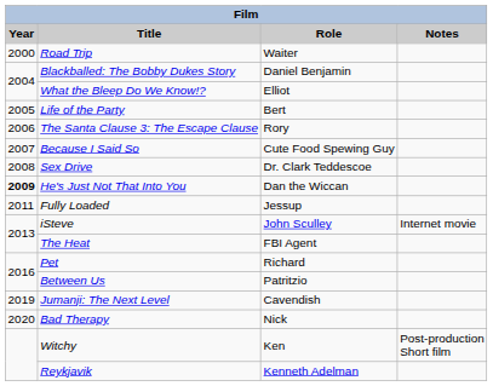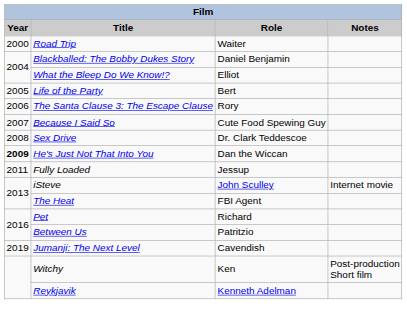 <table class="wikitable">
 <tr>
 <th colspan=4 style="background:#B0C4DE;">Film</th>
 </tr>
 <tr>
 <th style="background: #CCCCCC;">Year</th>
 <th style="background: #CCCCCC;">Title</th>
 <th style="background: #CCCCCC;">Role</th>
 <th style="background: #CCCCCC;">Notes</th>
 </tr>
 <tr>
 <td>2000</td>
 <td><em><a href='#'>Road Trip</a></em></td>
 <td>Waiter</td>
 <td></td>
 </tr>
 <tr>
 <td rowspan=2>2004</td>
 <td><em><a href='#'>Blackballed: The Bobby Dukes Story</a></em></td>
 <td>Daniel Benjamin</td>
 <td></td>
 </tr>
 <tr>
 <td><em><a href='#'>What the Bleep Do We Know!?</a></em></td>
 <td>Elliot</td>
 <td></td>
 </tr>
 <tr>
 <td>2005</td>
 <td><em><a href='#'>Life of the Party</a></em></td>
 <td>Bert</td>
 <td></td>
 </tr>
 <tr>
 <td>2006</td>
 <td><em><a href='#'>The Santa Clause 3: The Escape Clause</a></em></td>
 <td>Rory</td>
 <td></td>
 </tr>
 <tr>
 <td>2007</td>
 <td><em><a href='#'>Because I Said So</a></em></td>
 <td>Cute Food Spewing Guy</td>
 <td></td>
 </tr>
 <tr>
 <td>2008</td>
 <td><em><a href='#'>Sex Drive</a></em></td>
 <td>Dr. Clark Teddescoe</td>
 <td></td>
 </tr>
 <tr>
 <td><strong>2009</strong></td>
 <td><em><a href='#'>He's Just Not That Into You</a></em></td>
 <td>Dan the Wiccan</td>
 <td></td>
 </tr>
 <tr>
 <td>2011</td>
 <td><em>Fully Loaded</em></td>
 <td>Jessup</td>
 <td></td>
 </tr>
 <tr>
 <td rowspan=2>2013</td>
 <td><em>iSteve</em></td>
 <td><a href='#'>John Sculley</a></td>
 <td>Internet movie</td>
 </tr>
 <tr>
 <td><em><a href='#'>The Heat</a></em></td>
 <td>FBI Agent</td>
 <td></td>
 </tr>
 <tr>
 <td rowspan=2>2016</td>
 <td><em><a href='#'>Pet</a></em></td>
 <td>Richard</td>
 <td></td>
 </tr>
 <tr>
 <td><em><a href='#'>Between Us</a></em></td>
 <td>Patritzio</td>
 <td></td>
 </tr>
 <tr>
 <td>2019</td>
 <td><em><a href='#'>Jumanji: The Next Level</a></em></td>
 <td>Cavendish</td>
 <td></td>
 </tr>
 <tr>
-<td>2020</td>
-<td><em><a href='#'>Bad Therapy</a></em></td>
-<td>Nick</td>
-<td></td>
-</tr>
-<tr>
 <td rowspan=2></td>
 <td><em>Witchy</em></td>
 <td>Ken</td>
 <td>Post-production<br> Short film</td>
 </tr>
 <tr>
 <td><em><a href='#'>Reykjavik</a></em></td>
 <td><a href='#'>Kenneth Adelman</a></td>
 <td></td>
 </tr>
 </table>
